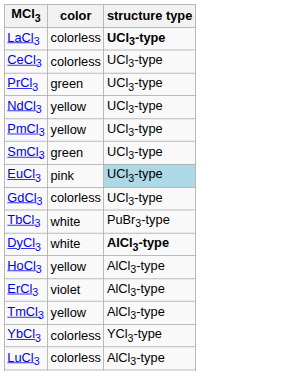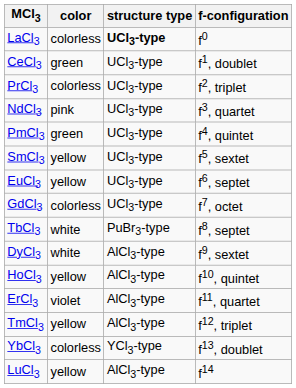 <table class="wikitable">
 <tr>
 <th>MCl<sub>3</sub></th>
 <th>color</th>
 <th>structure type</th>
+<th>f-configuration</th>
 </tr>
 <tr>
 <td><a href='#'>LaCl<sub>3</sub></a></td>
 <td>colorless</td>
 <td><strong>UCl<sub>3</sub>-type</strong></td>
+<td>f<sup>0</sup></td>
 </tr>
 <tr>
 <td><a href='#'>CeCl<sub>3</sub></a></td>
-<td>colorless</td>
+<td>green</td>
 <td>UCl<sub>3</sub>-type</td>
+<td>f<sup>1</sup>, doublet</td>
 </tr>
 <tr>
 <td><a href='#'>PrCl<sub>3</sub></a></td>
-<td>green</td>
+<td>colorless</td>
 <td>UCl<sub>3</sub>-type</td>
+<td>f<sup>2</sup>, triplet</td>
 </tr>
 <tr>
 <td><a href='#'>NdCl<sub>3</sub></a></td>
-<td>yellow</td>
+<td>pink</td>
 <td>UCl<sub>3</sub>-type</td>
+<td>f<sup>3</sup>, quartet</td>
 </tr>
 <tr>
 <td><a href='#'>PmCl<sub>3</sub></a></td>
-<td>yellow</td>
+<td>green</td>
 <td>UCl<sub>3</sub>-type</td>
+<td>f<sup>4</sup>, quintet</td>
 </tr>
 <tr>
 <td><a href='#'>SmCl<sub>3</sub></a></td>
-<td>green</td>
+<td>yellow</td>
 <td>UCl<sub>3</sub>-type</td>
+<td>f<sup>5</sup>, sextet</td>
 </tr>
 <tr>
 <td><a href='#'>EuCl<sub>3</sub></a></td>
-<td>pink</td>
-<td style="background: lightblue;">UCl<sub>3</sub>-type</td>
+<td>yellow</td>
+<td>UCl<sub>3</sub>-type</td>
+<td>f<sup>6</sup>, septet</td>
 </tr>
 <tr>
 <td><a href='#'>GdCl<sub>3</sub></a></td>
 <td>colorless</td>
 <td>UCl<sub>3</sub>-type</td>
+<td>f<sup>7</sup>, octet</td>
 </tr>
 <tr>
 <td><a href='#'>TbCl<sub>3</sub></a></td>
 <td>white</td>
 <td>PuBr<sub>3</sub>-type</td>
+<td>f<sup>8</sup>, septet</td>
 </tr>
 <tr>
 <td><a href='#'>DyCl<sub>3</sub></a></td>
 <td>white</td>
-<td><strong>AlCl<sub>3</sub>-type</strong></td>
+<td>AlCl<sub>3</sub>-type</td>
+<td>f<sup>9</sup>, sextet</td>
 </tr>
 <tr>
 <td><a href='#'>HoCl<sub>3</sub></a></td>
 <td>yellow</td>
 <td>AlCl<sub>3</sub>-type</td>
+<td>f<sup>10</sup>, quintet</td>
 </tr>
 <tr>
 <td><a href='#'>ErCl<sub>3</sub></a></td>
 <td>violet</td>
 <td>AlCl<sub>3</sub>-type</td>
+<td>f<sup>11</sup>, quartet</td>
 </tr>
 <tr>
 <td><a href='#'>TmCl<sub>3</sub></a></td>
 <td>yellow</td>
 <td>AlCl<sub>3</sub>-type</td>
+<td>f<sup>12</sup>, triplet</td>
 </tr>
 <tr>
 <td><a href='#'>YbCl<sub>3</sub></a></td>
 <td>colorless</td>
 <td>YCl<sub>3</sub>-type</td>
+<td>f<sup>13</sup>, doublet</td>
 </tr>
 <tr>
 <td><a href='#'>LuCl<sub>3</sub></a></td>
-<td>colorless</td>
+<td>yellow</td>
 <td>AlCl<sub>3</sub>-type</td>
+<td>f<sup>14</sup></td>
 </tr>
 </table>
